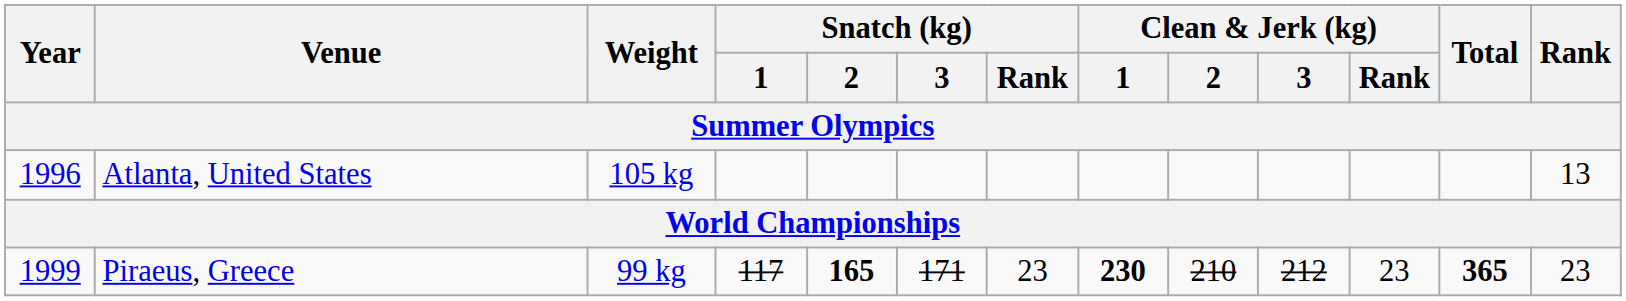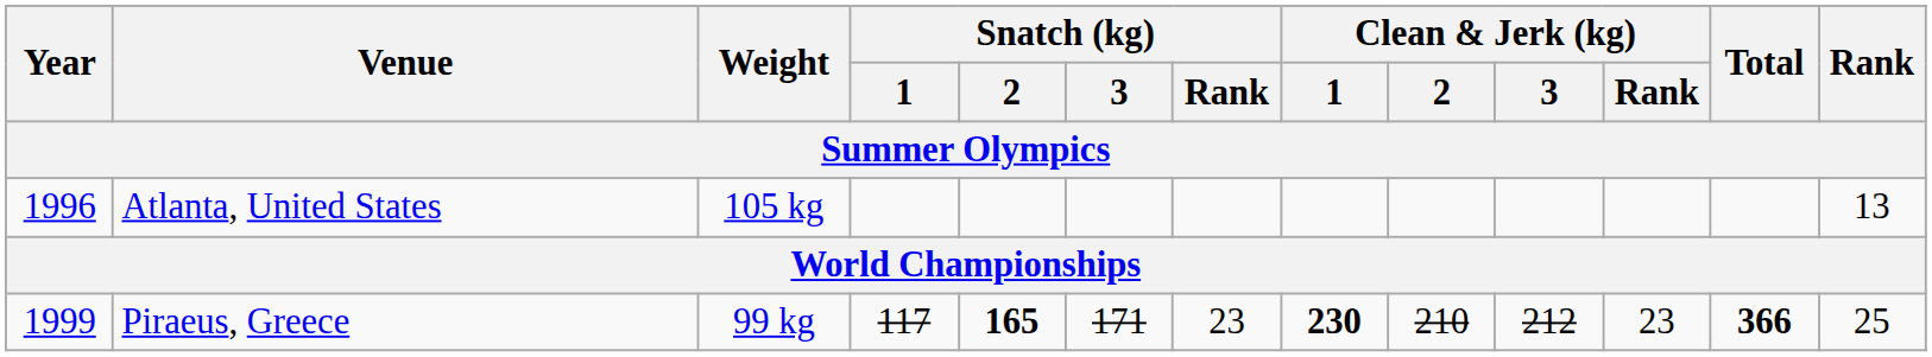 <table class = "wikitable" style="text-align:center;">
 <tr>
 <th rowspan=2 width=40>Year</th>
 <th rowspan=2 width=250>Venue</th>
 <th rowspan=2 width=60>Weight</th>
 <th colspan=4>Snatch (kg)</th>
 <th colspan=4>Clean & Jerk (kg)</th>
 <th rowspan=2 width=40>Total</th>
 <th rowspan=2 width=40>Rank</th>
 </tr>
 <tr>
 <th width=40>1</th>
 <th width=40>2</th>
 <th width=40>3</th>
 <th width=40>Rank</th>
 <th width=40>1</th>
 <th width=40>2</th>
 <th width=40>3</th>
 <th width=40>Rank</th>
 </tr>
 <tr>
 <th colspan=13><a href='#'>Summer Olympics</a></th>
 </tr>
 <tr>
 <td><a href='#'>1996</a></td>
 <td align=left> <a href='#'>Atlanta</a>, <a href='#'>United States</a></td>
 <td><a href='#'>105 kg</a></td>
 <td></td>
 <td></td>
 <td></td>
 <td></td>
 <td></td>
 <td></td>
 <td></td>
 <td></td>
 <td></td>
 <td>13</td>
 </tr>
 <tr>
 <th colspan=13><a href='#'>World Championships</a></th>
 </tr>
 <tr>
 <td><a href='#'>1999</a></td>
 <td align=left> <a href='#'>Piraeus</a>, <a href='#'>Greece</a></td>
 <td><a href='#'>99 kg</a></td>
 <td><s>117</s></td>
 <td><strong>165</strong></td>
 <td><s>171</s></td>
 <td>23</td>
 <td><strong>230</strong></td>
 <td><s>210</s></td>
 <td><s>212</s></td>
 <td>23</td>
-<td><strong>365</strong></td>
-<td>23</td>
+<td><strong>366</strong></td>
+<td>25</td>
 </tr>
 </table>
